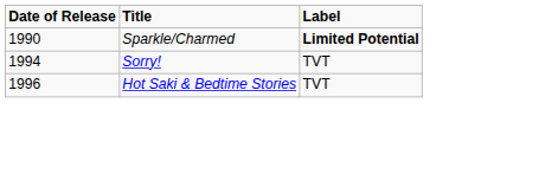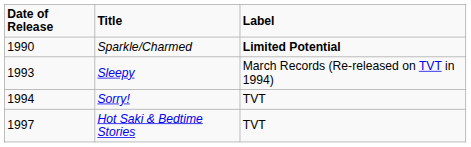 <table class="wikitable">
 <tr>
 <td><strong>Date of Release</strong></td>
 <td><strong>Title</strong></td>
 <td><strong>Label</strong></td>
 </tr>
 <tr>
 <td>1990</td>
 <td><em>Sparkle/Charmed</em></td>
 <td><strong>Limited Potential</strong></td>
 </tr>
 <tr>
+<td>1993</td>
+<td><em><a href='#'>Sleepy</a></em></td>
+<td>March Records (Re-released on <a href='#'>TVT</a> in 1994)</td>
+</tr>
+<tr>
 <td>1994</td>
 <td><em><a href='#'>Sorry!</a></em></td>
 <td>TVT</td>
 </tr>
 <tr>
-<td>1996</td>
+<td>1997</td>
 <td><em><a href='#'>Hot Saki & Bedtime Stories</a></em></td>
 <td>TVT</td>
 </tr>
 </table>
